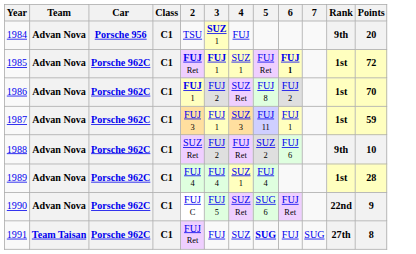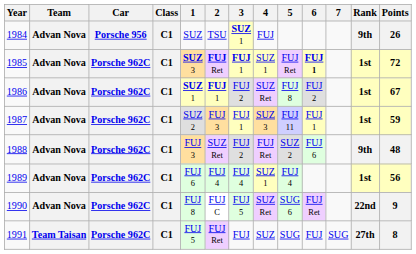 <table class="wikitable" style="text-align:center; font-size:80%">
 <tr>
 <th>Year</th>
 <th>Team</th>
 <th>Car</th>
 <th>Class</th>
+<th>1</th>
 <th>2</th>
 <th>3</th>
 <th>4</th>
 <th>5</th>
 <th>6</th>
 <th>7</th>
 <th>Rank</th>
 <th>Points</th>
 </tr>
 <tr>
 <td><a href='#'>1984</a></td>
 <th>Advan Nova</th>
 <th><a href='#'>Porsche 956</a></th>
 <th>C1</th>
+<td><a href='#'>SUZ</a></td>
 <td><a href='#'>TSU</a></td>
 <td bgcolor="#FFFFBF"><strong><a href='#'>SUZ</a></strong><br><small>1</small></td>
 <td><a href='#'>FUJ</a></td>
 <td></td>
 <td></td>
 <td></td>
 <th>9th</th>
-<th>20</th>
+<th>26</th>
 </tr>
 <tr>
 <td><a href='#'>1985</a></td>
 <th>Advan Nova</th>
 <th><a href='#'>Porsche 962C</a></th>
 <th>C1</th>
+<td bgcolor="#FFDF9F"><strong><a href='#'>SUZ</a></strong><br><small>3</small></td>
 <td bgcolor="#EFCFFF"><strong><a href='#'>FUJ</a></strong><br><small>Ret</small></td>
 <td bgcolor="#FFFFBF"><strong><a href='#'>FUJ</a></strong><br><small>1</small></td>
 <td bgcolor="#FFFFBF"><a href='#'>SUZ</a><br><small>1</small></td>
 <td bgcolor="#EFCFFF"><a href='#'>FUJ</a><br><small>Ret</small></td>
 <td bgcolor="#FFFFBF"><strong><a href='#'>FUJ</a><br><small>1</small></strong></td>
 <td></td>
 <td bgcolor="#FFFFBF"><strong>1st</strong></td>
 <td bgcolor="#FFFFBF"><strong>72</strong></td>
 </tr>
 <tr>
 <td><a href='#'>1986</a></td>
 <th>Advan Nova</th>
 <th><a href='#'>Porsche 962C</a></th>
 <th>C1</th>
+<td bgcolor="#FFFFBF"><strong><a href='#'>SUZ</a></strong><br><small>1</small></td>
 <td bgcolor="#FFFFBF"><strong><a href='#'>FUJ</a></strong><br><small>1</small></td>
 <td bgcolor="#DFDFDF"><a href='#'>FUJ</a><br><small>2</small></td>
 <td bgcolor="#EFCFFF"><a href='#'>SUZ</a><br><small>Ret</small></td>
 <td bgcolor="#DFFFDF"><a href='#'>FUJ</a><br><small>8</small></td>
 <td bgcolor="#DFDFDF"><a href='#'>FUJ</a><br><small>2</small></td>
 <td></td>
 <td bgcolor="#FFFFBF"><strong>1st</strong></td>
-<td bgcolor="#FFFFBF"><strong>70</strong></td>
+<td bgcolor="#FFFFBF"><strong>67</strong></td>
 </tr>
 <tr>
 <td><a href='#'>1987</a></td>
 <th>Advan Nova</th>
 <th><a href='#'>Porsche 962C</a></th>
 <th>C1</th>
+<td bgcolor="#DFDFDF"><a href='#'>SUZ</a><br><small>2</small></td>
 <td bgcolor="#FFDF9F"><a href='#'>FUJ</a><br><small>3</small></td>
 <td bgcolor="#FFFFBF"><a href='#'>FUJ</a><br><small>1</small></td>
 <td bgcolor="#FFDF9F"><a href='#'>SUZ</a><br><small>3</small></td>
 <td bgcolor="#CFCFFF"><a href='#'>FUJ</a><br><small>11</small></td>
 <td bgcolor="#FFFFBF"><a href='#'>FUJ</a><br><small>1</small></td>
 <td></td>
 <td bgcolor="#FFFFBF"><strong>1st</strong></td>
 <td bgcolor="#FFFFBF"><strong>59</strong></td>
 </tr>
 <tr>
 <td><a href='#'>1988</a></td>
 <th>Advan Nova</th>
 <th><a href='#'>Porsche 962C</a></th>
 <th>C1</th>
+<td bgcolor="#FFDF9F"><a href='#'>FUJ</a><br><small>3</small></td>
 <td bgcolor="#EFCFFF"><a href='#'>SUZ</a><br><small>Ret</small></td>
 <td bgcolor="#DFDFDF"><a href='#'>FUJ</a><br><small>2</small></td>
 <td bgcolor="#EFCFFF"><a href='#'>FUJ</a><br><small>Ret</small></td>
 <td bgcolor="#DFDFDF"><a href='#'>SUZ</a><br><small>2</small></td>
 <td bgcolor="#DFFFDF"><a href='#'>FUJ</a><br><small>6</small></td>
 <td></td>
 <th>9th</th>
-<th>10</th>
+<th>48</th>
 </tr>
 <tr>
 <td><a href='#'>1989</a></td>
 <th>Advan Nova</th>
 <th><a href='#'>Porsche 962C</a></th>
 <th>C1</th>
+<td bgcolor="#DFFFDF"><a href='#'>FUJ</a><br><small>6</small></td>
 <td bgcolor="#DFFFDF"><a href='#'>FUJ</a><br><small>4</small></td>
 <td bgcolor="#DFFFDF"><a href='#'>FUJ</a><br><small>4</small></td>
 <td bgcolor="#FFFFBF"><a href='#'>SUZ</a><br><small>1</small></td>
 <td bgcolor="#DFFFDF"><a href='#'>FUJ</a><br><small>4</small></td>
 <td></td>
 <td></td>
 <td bgcolor="#FFFFBF"><strong>1st</strong></td>
-<td bgcolor="#FFFFBF"><strong>28</strong></td>
+<td bgcolor="#FFFFBF"><strong>56</strong></td>
 </tr>
 <tr>
 <td><a href='#'>1990</a></td>
 <th>Advan Nova</th>
 <th><a href='#'>Porsche 962C</a></th>
 <th>C1</th>
+<td bgcolor="#DFFFDF"><a href='#'>FUJ</a><br><small>8</small></td>
 <td bgcolor="#FFFFFF"><a href='#'>FUJ</a><br><small>C</small></td>
 <td bgcolor="#DFFFDF"><a href='#'>FUJ</a><br><small>5</small></td>
 <td bgcolor="#EFCFFF"><a href='#'>SUZ</a><br><small>Ret</small></td>
 <td bgcolor="#DFFFDF"><a href='#'>SUG</a><br><small>6</small></td>
 <td bgcolor="#EFCFFF"><a href='#'>FUJ</a><br><small>Ret</small></td>
 <td></td>
 <th>22nd</th>
 <th>9</th>
 </tr>
 <tr>
 <td><a href='#'>1991</a></td>
 <th><a href='#'>Team Taisan</a></th>
 <th><a href='#'>Porsche 962C</a></th>
 <th>C1</th>
+<td bgcolor="#DFFFDF"><a href='#'>FUJ</a><br><small>5</small></td>
 <td bgcolor="#EFCFFF"><a href='#'>FUJ</a><br><small>Ret</small></td>
 <td><a href='#'>FUJ</a><br><small></small></td>
 <td><a href='#'>SUZ</a><br><small></small></td>
-<td><strong><a href='#'>SUG</a><br><small></small></strong></td>
+<td><a href='#'>SUG</a><br><small></small></td>
 <td><a href='#'>FUJ</a><br><small></small></td>
 <td><a href='#'>SUG</a><br><small></small></td>
 <th>27th</th>
 <th>8</th>
 </tr>
 </table>
